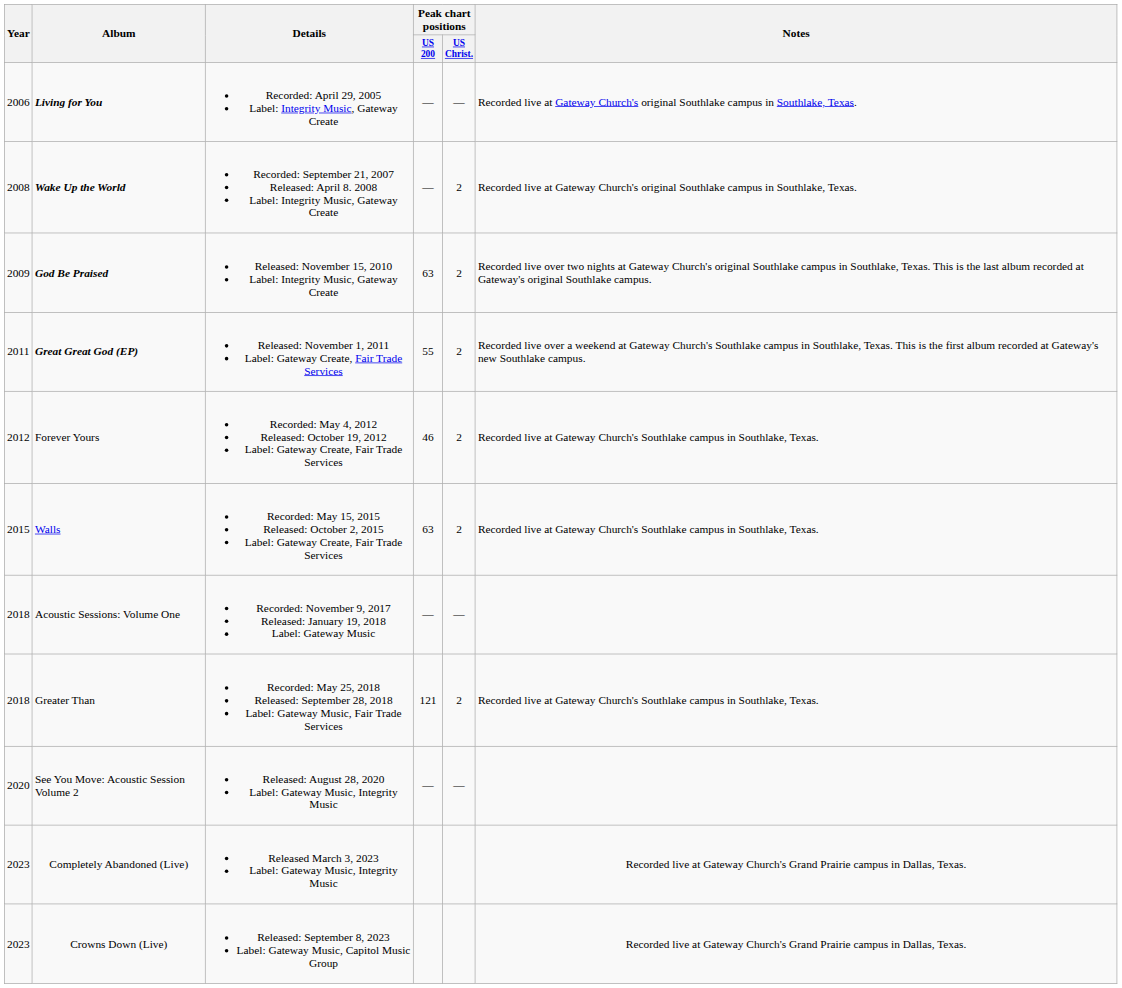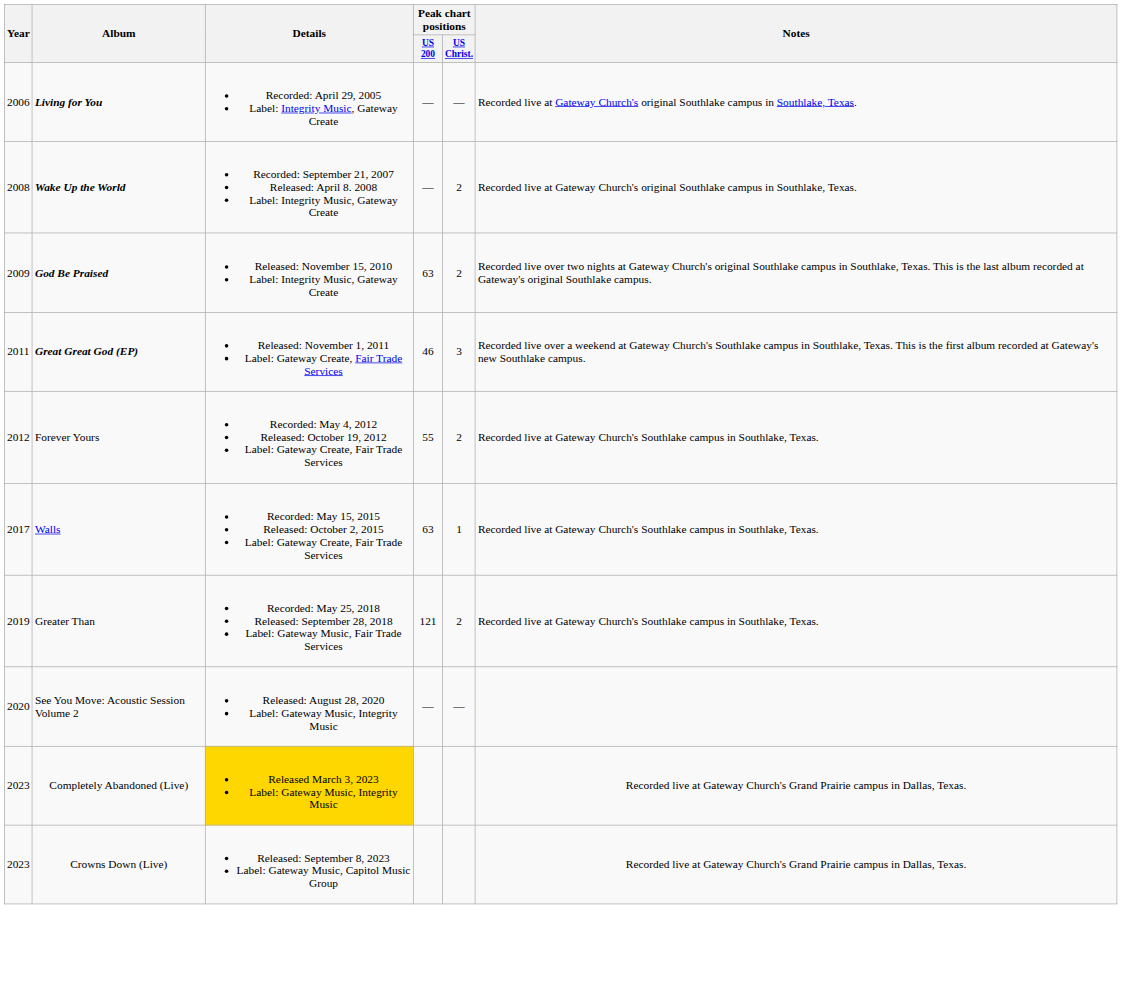 <table class="wikitable" style="text-align:center;">
 <tr>
 <th rowspan="2">Year</th>
 <th rowspan="2">Album</th>
 <th rowspan="2">Details</th>
 <th colspan="2">Peak chart positions</th>
 <th rowspan="2">Notes</th>
 </tr>
 <tr style="font-size:smaller;">
 <th width="35"><a href='#'>US<br>200</a></th>
 <th width="35"><a href='#'>US<br>Christ.</a></th>
 </tr>
 <tr>
 <td>2006</td>
 <td align="left"><strong><em>Living for You</em></strong></td>
 <td><br><ul><li>Recorded: April 29, 2005</li><li>Label: <a href='#'>Integrity Music</a>, Gateway Create</li></ul></td>
 <td>—</td>
 <td>—</td>
 <td align="left">Recorded live at <a href='#'>Gateway Church's</a> original Southlake campus in <a href='#'>Southlake, Texas</a>.</td>
 </tr>
 <tr>
 <td>2008</td>
 <td align="left"><strong><em>Wake Up the World</em></strong></td>
 <td><br><ul><li>Recorded: September 21, 2007</li><li>Released: April 8. 2008</li><li>Label: Integrity Music, Gateway Create</li></ul></td>
 <td>—</td>
 <td>2</td>
 <td align="left">Recorded live at Gateway Church's original Southlake campus in Southlake, Texas.</td>
 </tr>
 <tr>
 <td>2009</td>
 <td align="left"><strong><em>God Be Praised</em></strong></td>
 <td><br><ul><li>Released: November 15, 2010</li><li>Label: Integrity Music, Gateway Create</li></ul></td>
 <td>63</td>
 <td>2</td>
 <td align="left">Recorded live over two nights at Gateway Church's original Southlake campus in Southlake, Texas. This is the last album recorded at Gateway's original Southlake campus.</td>
 </tr>
 <tr>
 <td>2011</td>
 <td align="left"><strong><em>Great Great God<em> (EP)<strong></td>
 <td><br><ul><li>Released: November 1, 2011</li><li>Label: Gateway Create, <a href='#'>Fair Trade Services</a></li></ul></td>
-<td>55</td>
-<td>2 </td>
+<td>46</td>
+<td>3</td>
 <td align="left">Recorded live over a weekend at Gateway Church's Southlake campus in Southlake, Texas. This is the first album recorded at Gateway's new Southlake campus.</td>
 </tr>
 <tr>
 <td>2012</td>
 <td align="left"></em></strong>Forever Yours<strong><em></td>
 <td><br><ul><li>Recorded: May 4, 2012</li><li>Released: October 19, 2012</li><li>Label: Gateway Create, Fair Trade Services</li></ul></td>
-<td>46</td>
+<td>55</td>
 <td>2 </td>
 <td align="left">Recorded live at Gateway Church's Southlake campus in Southlake, Texas.</td>
 </tr>
 <tr>
-<td>2015</td>
+<td>2017</td>
 <td align="left"></em></strong><a href='#'>Walls</a><strong><em></td>
 <td><br><ul><li>Recorded: May 15, 2015</li><li>Released: October 2, 2015</li><li>Label: Gateway Create, Fair Trade Services</li></ul></td>
 <td>63</td>
-<td>2 </td>
+<td>1 </td>
 <td align="left">Recorded live at Gateway Church's Southlake campus in Southlake, Texas.</td>
 </tr>
 <tr>
-<td>2018</td>
-<td align="left"></em></strong>Acoustic Sessions: Volume One<strong><em></td>
-<td><br><ul><li>Recorded: November 9, 2017</li><li>Released: January 19, 2018</li><li>Label: Gateway Music</li></ul></td>
-<td>—</td>
-<td>—</td>
-<td align="left"></td>
-</tr>
-<tr>
-<td>2018</td>
+<td>2019</td>
 <td align="left"></em></strong>Greater Than<strong><em></td>
 <td><br><ul><li>Recorded: May 25, 2018</li><li>Released: September 28, 2018</li><li>Label: Gateway Music, Fair Trade Services</li></ul></td>
 <td>121 </td>
 <td>2 </td>
 <td align="left">Recorded live at Gateway Church's Southlake campus in Southlake, Texas.</td>
 </tr>
 <tr>
 <td>2020</td>
 <td align="left"></em></strong>See You Move: Acoustic Session Volume 2<strong><em></td>
 <td><br><ul><li>Released: August 28, 2020</li><li>Label: Gateway Music, Integrity Music</li></ul></td>
 <td>—</td>
 <td>—</td>
 <td align="left"></td>
 </tr>
 <tr>
 <td>2023</td>
 <td></em></strong>Completely Abandoned (Live)<strong><em></td>
-<td><br><ul><li>Released March 3, 2023</li><li>Label: Gateway Music, Integrity Music</li></ul></td>
+<td style="background: gold;"><br><ul><li>Released March 3, 2023</li><li>Label: Gateway Music, Integrity Music</li></ul></td>
 <td></td>
 <td></td>
 <td>Recorded live at Gateway Church's Grand Prairie campus in Dallas, Texas.</td>
 </tr>
 <tr>
 <td>2023</td>
 <td></em></strong>Crowns Down (Live)<strong><em></td>
 <td><br><ul><li>Released: September 8, 2023</li><li>Label: Gateway Music, Capitol Music Group</li></ul></td>
 <td></td>
 <td></td>
 <td>Recorded live at Gateway Church's Grand Prairie campus in Dallas, Texas.</td>
 </tr>
 </table>
